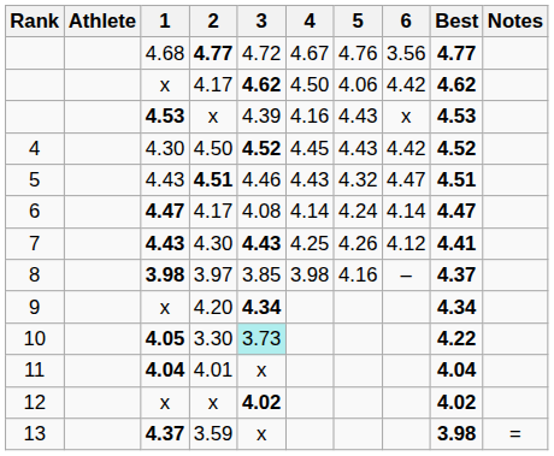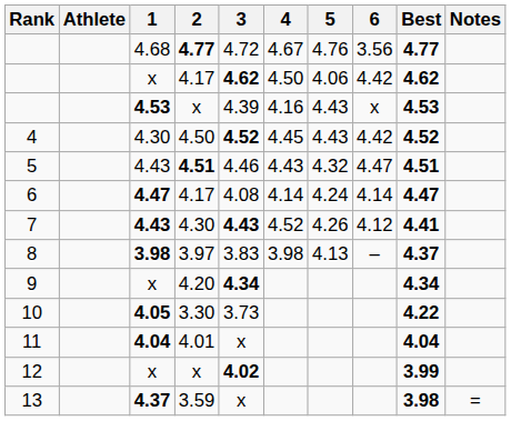 <table class="wikitable sortable" style="text-align:center">
 <tr>
 <th>Rank</th>
 <th>Athlete</th>
 <th>1</th>
 <th>2</th>
 <th>3</th>
 <th>4</th>
 <th>5</th>
 <th>6</th>
 <th>Best</th>
 <th>Notes</th>
 </tr>
 <tr>
 <td></td>
 <td style="text-align:left"></td>
 <td>4.68</td>
 <td><strong>4.77</strong></td>
 <td>4.72</td>
 <td>4.67</td>
 <td>4.76</td>
 <td>3.56</td>
 <td><strong>4.77</strong></td>
 <td></td>
 </tr>
 <tr>
 <td></td>
 <td style="text-align:left"></td>
 <td>x</td>
 <td>4.17</td>
 <td><strong>4.62</strong></td>
 <td>4.50</td>
 <td>4.06</td>
 <td>4.42</td>
 <td><strong>4.62</strong></td>
 <td></td>
 </tr>
 <tr>
 <td></td>
 <td style="text-align:left"></td>
 <td><strong>4.53</strong></td>
 <td>x</td>
 <td>4.39</td>
 <td>4.16</td>
 <td>4.43</td>
 <td>x</td>
 <td><strong>4.53</strong></td>
 <td></td>
 </tr>
 <tr>
 <td>4</td>
 <td style="text-align:left"></td>
 <td>4.30</td>
 <td>4.50</td>
 <td><strong>4.52</strong></td>
 <td>4.45</td>
 <td>4.43</td>
 <td>4.42</td>
 <td><strong>4.52</strong></td>
 <td></td>
 </tr>
 <tr>
 <td>5</td>
 <td style="text-align:left"></td>
 <td>4.43</td>
 <td><strong>4.51</strong></td>
 <td>4.46</td>
 <td>4.43</td>
 <td>4.32</td>
 <td>4.47</td>
 <td><strong>4.51</strong></td>
 <td></td>
 </tr>
 <tr>
 <td>6</td>
 <td style="text-align:left"></td>
 <td><strong>4.47</strong></td>
 <td>4.17</td>
 <td>4.08</td>
 <td>4.14</td>
 <td>4.24</td>
 <td>4.14</td>
 <td><strong>4.47</strong></td>
 <td></td>
 </tr>
 <tr>
 <td>7</td>
 <td style="text-align:left"></td>
 <td><strong>4.43</strong></td>
 <td>4.30</td>
 <td><strong>4.43</strong></td>
-<td>4.25</td>
+<td>4.52</td>
 <td>4.26</td>
 <td>4.12</td>
 <td><strong>4.41</strong></td>
 <td></td>
 </tr>
 <tr>
 <td>8</td>
 <td style="text-align:left"></td>
 <td><strong>3.98</strong></td>
 <td>3.97</td>
-<td>3.85</td>
+<td>3.83</td>
 <td>3.98</td>
-<td>4.16</td>
+<td>4.13</td>
 <td>–</td>
 <td><strong>4.37</strong></td>
 <td></td>
 </tr>
 <tr>
 <td>9</td>
 <td style="text-align:left"></td>
 <td>x</td>
 <td>4.20</td>
 <td><strong>4.34</strong></td>
 <td></td>
 <td></td>
 <td></td>
 <td><strong>4.34</strong></td>
 <td></td>
 </tr>
 <tr>
 <td>10</td>
 <td style="text-align:left"></td>
 <td><strong>4.05</strong></td>
 <td>3.30</td>
-<td style="background: paleturquoise;">3.73</td>
+<td>3.73</td>
 <td></td>
 <td></td>
 <td></td>
 <td><strong>4.22</strong></td>
 <td></td>
 </tr>
 <tr>
 <td>11</td>
 <td style="text-align:left"></td>
 <td><strong>4.04</strong></td>
 <td>4.01</td>
 <td>x</td>
 <td></td>
 <td></td>
 <td></td>
 <td><strong>4.04</strong></td>
 <td></td>
 </tr>
 <tr>
 <td>12</td>
 <td style="text-align:left"></td>
 <td>x</td>
 <td>x</td>
 <td><strong>4.02</strong></td>
 <td></td>
 <td></td>
 <td></td>
-<td><strong>4.02</strong></td>
+<td><strong>3.99</strong></td>
 <td></td>
 </tr>
 <tr>
 <td>13</td>
 <td style="text-align:left"></td>
 <td><strong>4.37</strong></td>
 <td>3.59</td>
 <td>x</td>
 <td></td>
 <td></td>
 <td></td>
 <td><strong>3.98</strong></td>
 <td>=</td>
 </tr>
 </table>
